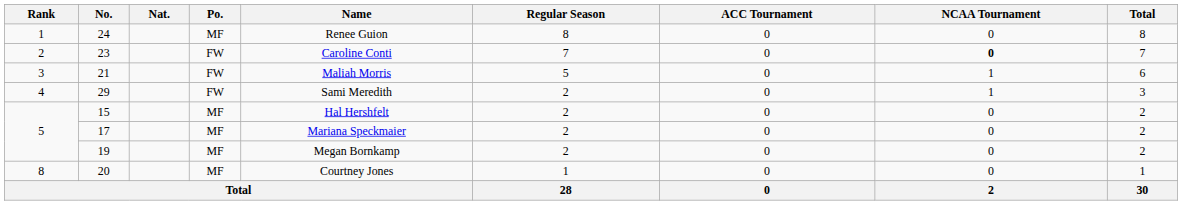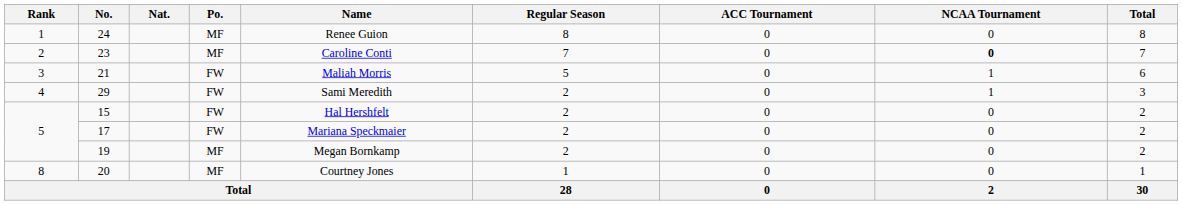 <table class="wikitable" style="text-align:center; font-size:95%; width:95%;">
 <tr>
 <th>Rank</th>
 <th>No.</th>
 <th>Nat.</th>
 <th>Po.</th>
 <th>Name</th>
 <th>Regular Season</th>
 <th>ACC Tournament</th>
 <th>NCAA Tournament</th>
 <th>Total</th>
 </tr>
 <tr>
 <td>1</td>
 <td>24</td>
 <td></td>
 <td>MF</td>
 <td>Renee Guion</td>
 <td>8</td>
 <td>0</td>
 <td>0</td>
 <td>8</td>
 </tr>
 <tr>
 <td>2</td>
 <td>23</td>
 <td></td>
-<td>FW</td>
+<td>MF</td>
 <td><a href='#'>Caroline Conti</a></td>
 <td>7</td>
 <td>0</td>
 <td><strong>0</strong></td>
 <td>7</td>
 </tr>
 <tr>
 <td>3</td>
 <td>21</td>
 <td></td>
 <td>FW</td>
 <td><a href='#'>Maliah Morris</a></td>
 <td>5</td>
 <td>0</td>
 <td>1</td>
 <td>6</td>
 </tr>
 <tr>
 <td>4</td>
 <td>29</td>
 <td></td>
 <td>FW</td>
 <td>Sami Meredith</td>
 <td>2</td>
 <td>0</td>
 <td>1</td>
 <td>3</td>
 </tr>
 <tr>
 <td rowspan=3>5</td>
 <td>15</td>
 <td></td>
-<td>MF</td>
+<td>FW</td>
 <td><a href='#'>Hal Hershfelt</a></td>
 <td>2</td>
 <td>0</td>
 <td>0</td>
 <td>2</td>
 </tr>
 <tr>
 <td>17</td>
 <td></td>
-<td>MF</td>
+<td>FW</td>
 <td><a href='#'>Mariana Speckmaier</a></td>
 <td>2</td>
 <td>0</td>
 <td>0</td>
 <td>2</td>
 </tr>
 <tr>
 <td>19</td>
 <td></td>
 <td>MF</td>
 <td>Megan Bornkamp</td>
 <td>2</td>
 <td>0</td>
 <td>0</td>
 <td>2</td>
 </tr>
 <tr>
 <td>8</td>
 <td>20</td>
 <td></td>
 <td>MF</td>
 <td>Courtney Jones</td>
 <td>1</td>
 <td>0</td>
 <td>0</td>
 <td>1</td>
 </tr>
 <tr>
 <th colspan=5>Total</th>
 <th>28</th>
 <th>0</th>
 <th>2</th>
 <th>30</th>
 </tr>
 </table>
